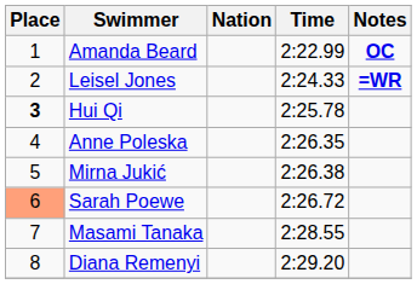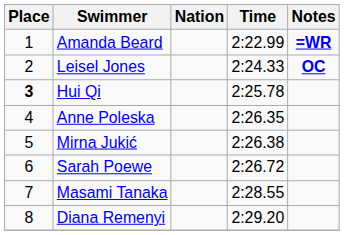 <table class="wikitable sortable" style="text-align:center">
 <tr>
 <th>Place</th>
 <th>Swimmer</th>
 <th>Nation</th>
 <th>Time</th>
 <th>Notes</th>
 </tr>
 <tr>
 <td>1</td>
 <td align=left><a href='#'>Amanda Beard</a></td>
 <td align=left></td>
 <td>2:22.99</td>
-<td><strong><a href='#'>OC</a></strong></td>
+<td><strong><a href='#'>=WR</a></strong></td>
 </tr>
 <tr>
 <td>2</td>
 <td align=left><a href='#'>Leisel Jones</a></td>
 <td align=left></td>
 <td>2:24.33</td>
-<td><strong><a href='#'>=WR</a></strong></td>
+<td><strong><a href='#'>OC</a></strong></td>
 </tr>
 <tr>
 <td><strong>3</strong></td>
 <td align=left><a href='#'>Hui Qi</a></td>
 <td align=left></td>
 <td>2:25.78</td>
 <td></td>
 </tr>
 <tr>
 <td>4</td>
 <td align=left><a href='#'>Anne Poleska</a></td>
 <td align=left></td>
 <td>2:26.35</td>
 <td></td>
 </tr>
 <tr>
 <td>5</td>
 <td align=left><a href='#'>Mirna Jukić</a></td>
 <td align=left></td>
 <td>2:26.38</td>
 <td></td>
 </tr>
 <tr>
-<td style="background: lightsalmon;">6</td>
+<td>6</td>
 <td align=left><a href='#'>Sarah Poewe</a></td>
 <td align=left></td>
 <td>2:26.72</td>
 <td></td>
 </tr>
 <tr>
 <td>7</td>
 <td align=left><a href='#'>Masami Tanaka</a></td>
 <td align=left></td>
 <td>2:28.55</td>
 <td></td>
 </tr>
 <tr>
 <td>8</td>
 <td align=left><a href='#'>Diana Remenyi</a></td>
 <td align=left></td>
 <td>2:29.20</td>
 <td></td>
 </tr>
 <tr>
 </tr>
 </table>
